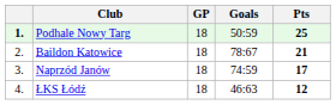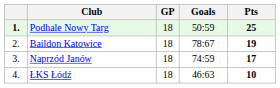 <table class="wikitable">
 <tr>
 <th width="30"></th>
 <th width="200">Club</th>
 <th width="30">GP</th>
 <th width="70">Goals</th>
 <th width="70">Pts</th>
 </tr>
 <tr bgcolor="#e6fae6" align="center">
 <td><strong>1.</strong></td>
 <td align="left"><a href='#'>Podhale Nowy Targ</a></td>
 <td>18</td>
 <td>50:59</td>
 <td><strong>25</strong></td>
 </tr>
 <tr bgcolor="#FFFFFF" align="center">
 <td>2.</td>
 <td align="left"><a href='#'>Baildon Katowice</a></td>
 <td>18</td>
 <td>78:67</td>
-<td><strong>21</strong></td>
+<td><strong>19</strong></td>
 </tr>
 <tr bgcolor="#FFFFFF" align="center">
 <td>3.</td>
 <td align="left"><a href='#'>Naprzód Janów</a></td>
 <td>18</td>
 <td>74:59</td>
 <td><strong>17</strong></td>
 </tr>
 <tr bgcolor="#FFFFFF" align="center">
 <td>4.</td>
 <td align="left"><a href='#'>ŁKS Łódź</a></td>
 <td>18</td>
 <td>46:63</td>
-<td><strong>12</strong></td>
+<td><strong>10</strong></td>
 </tr>
 </table>
